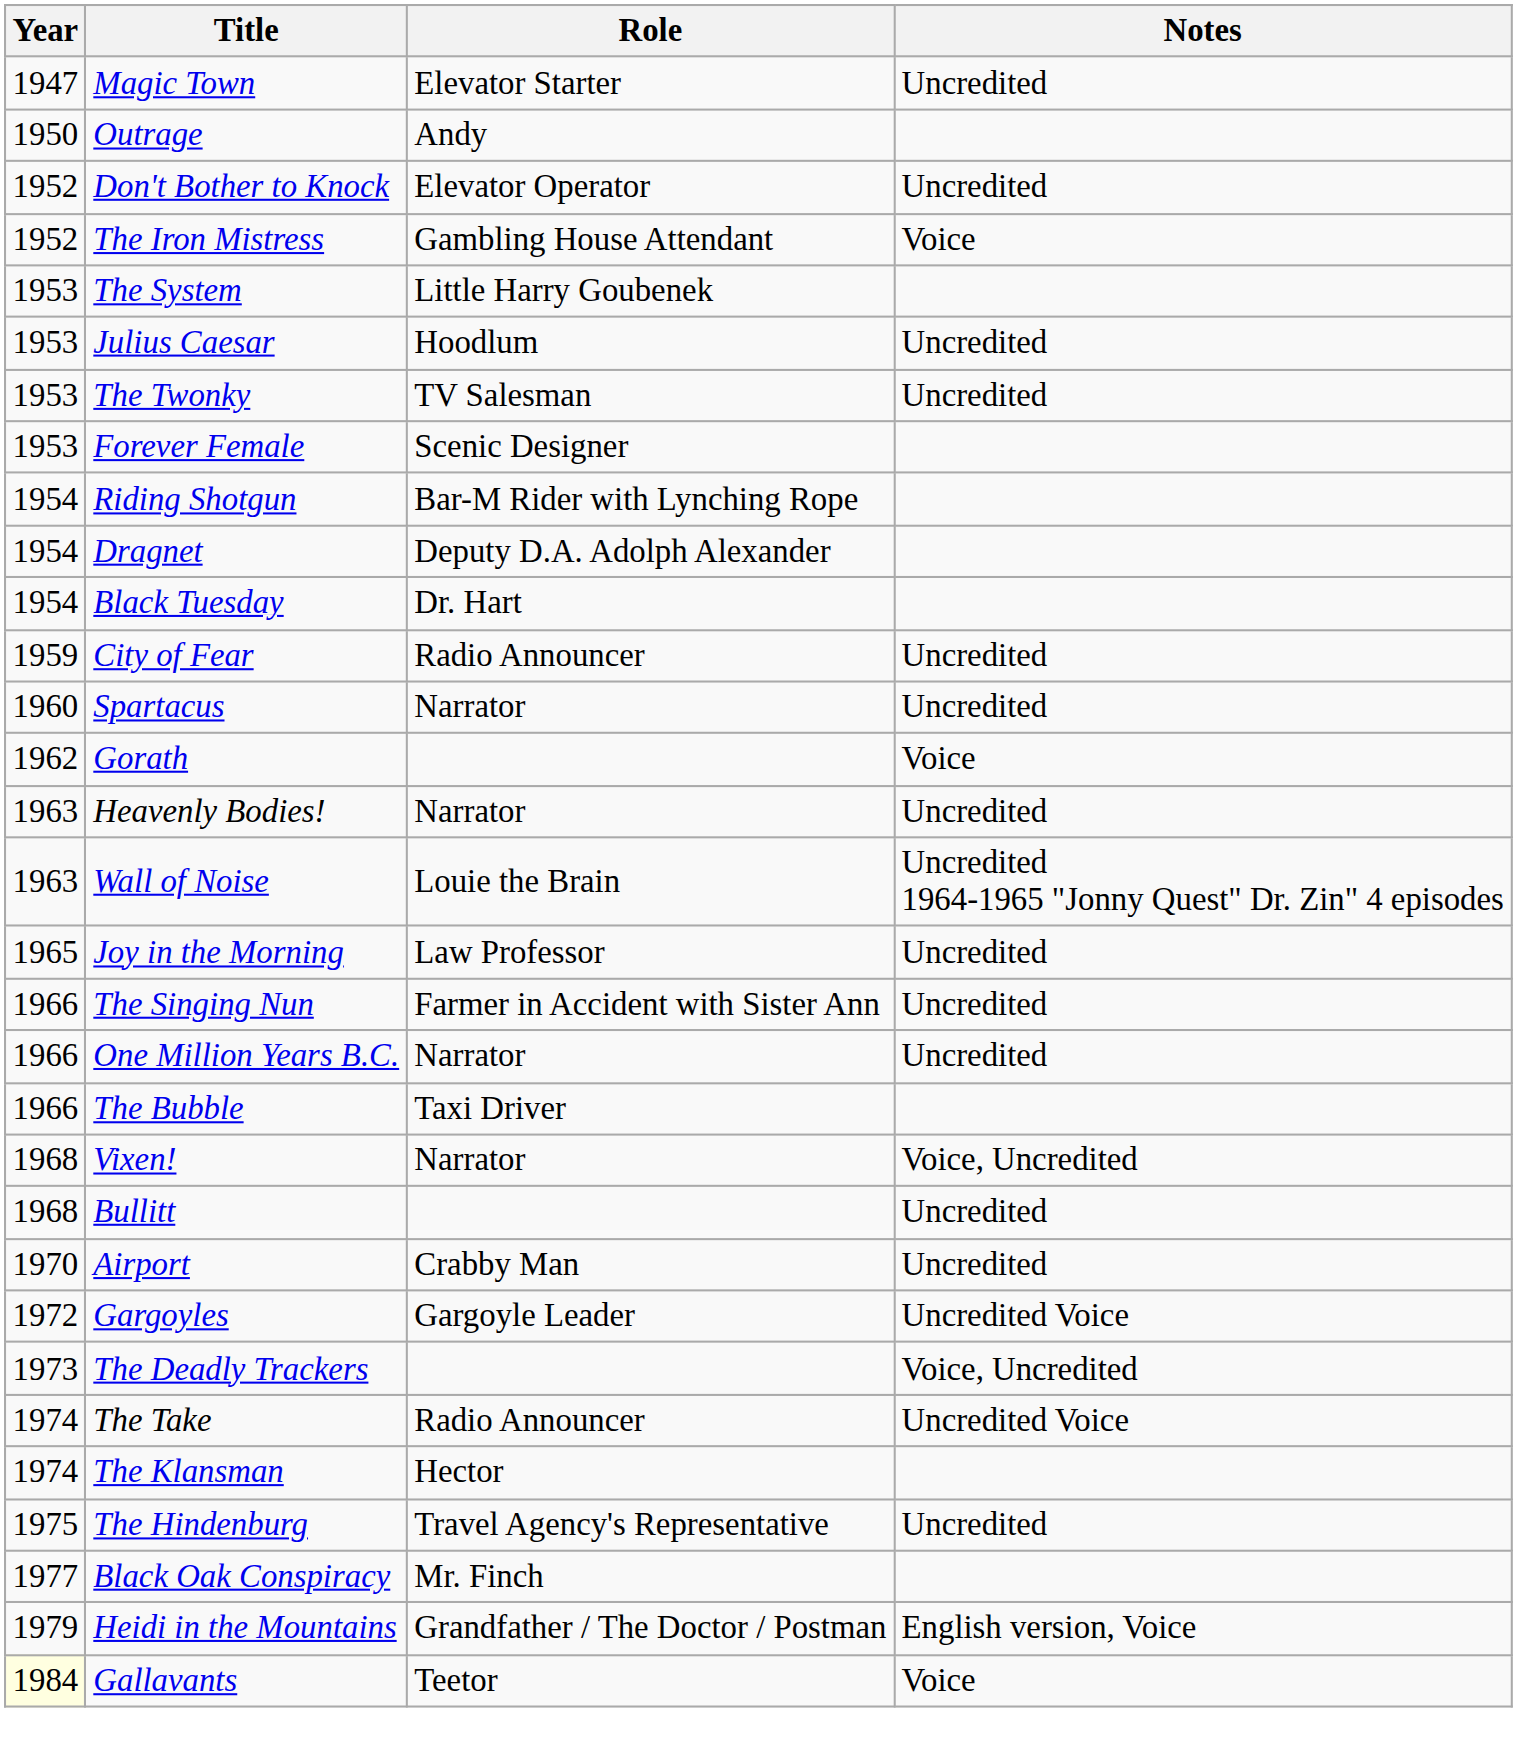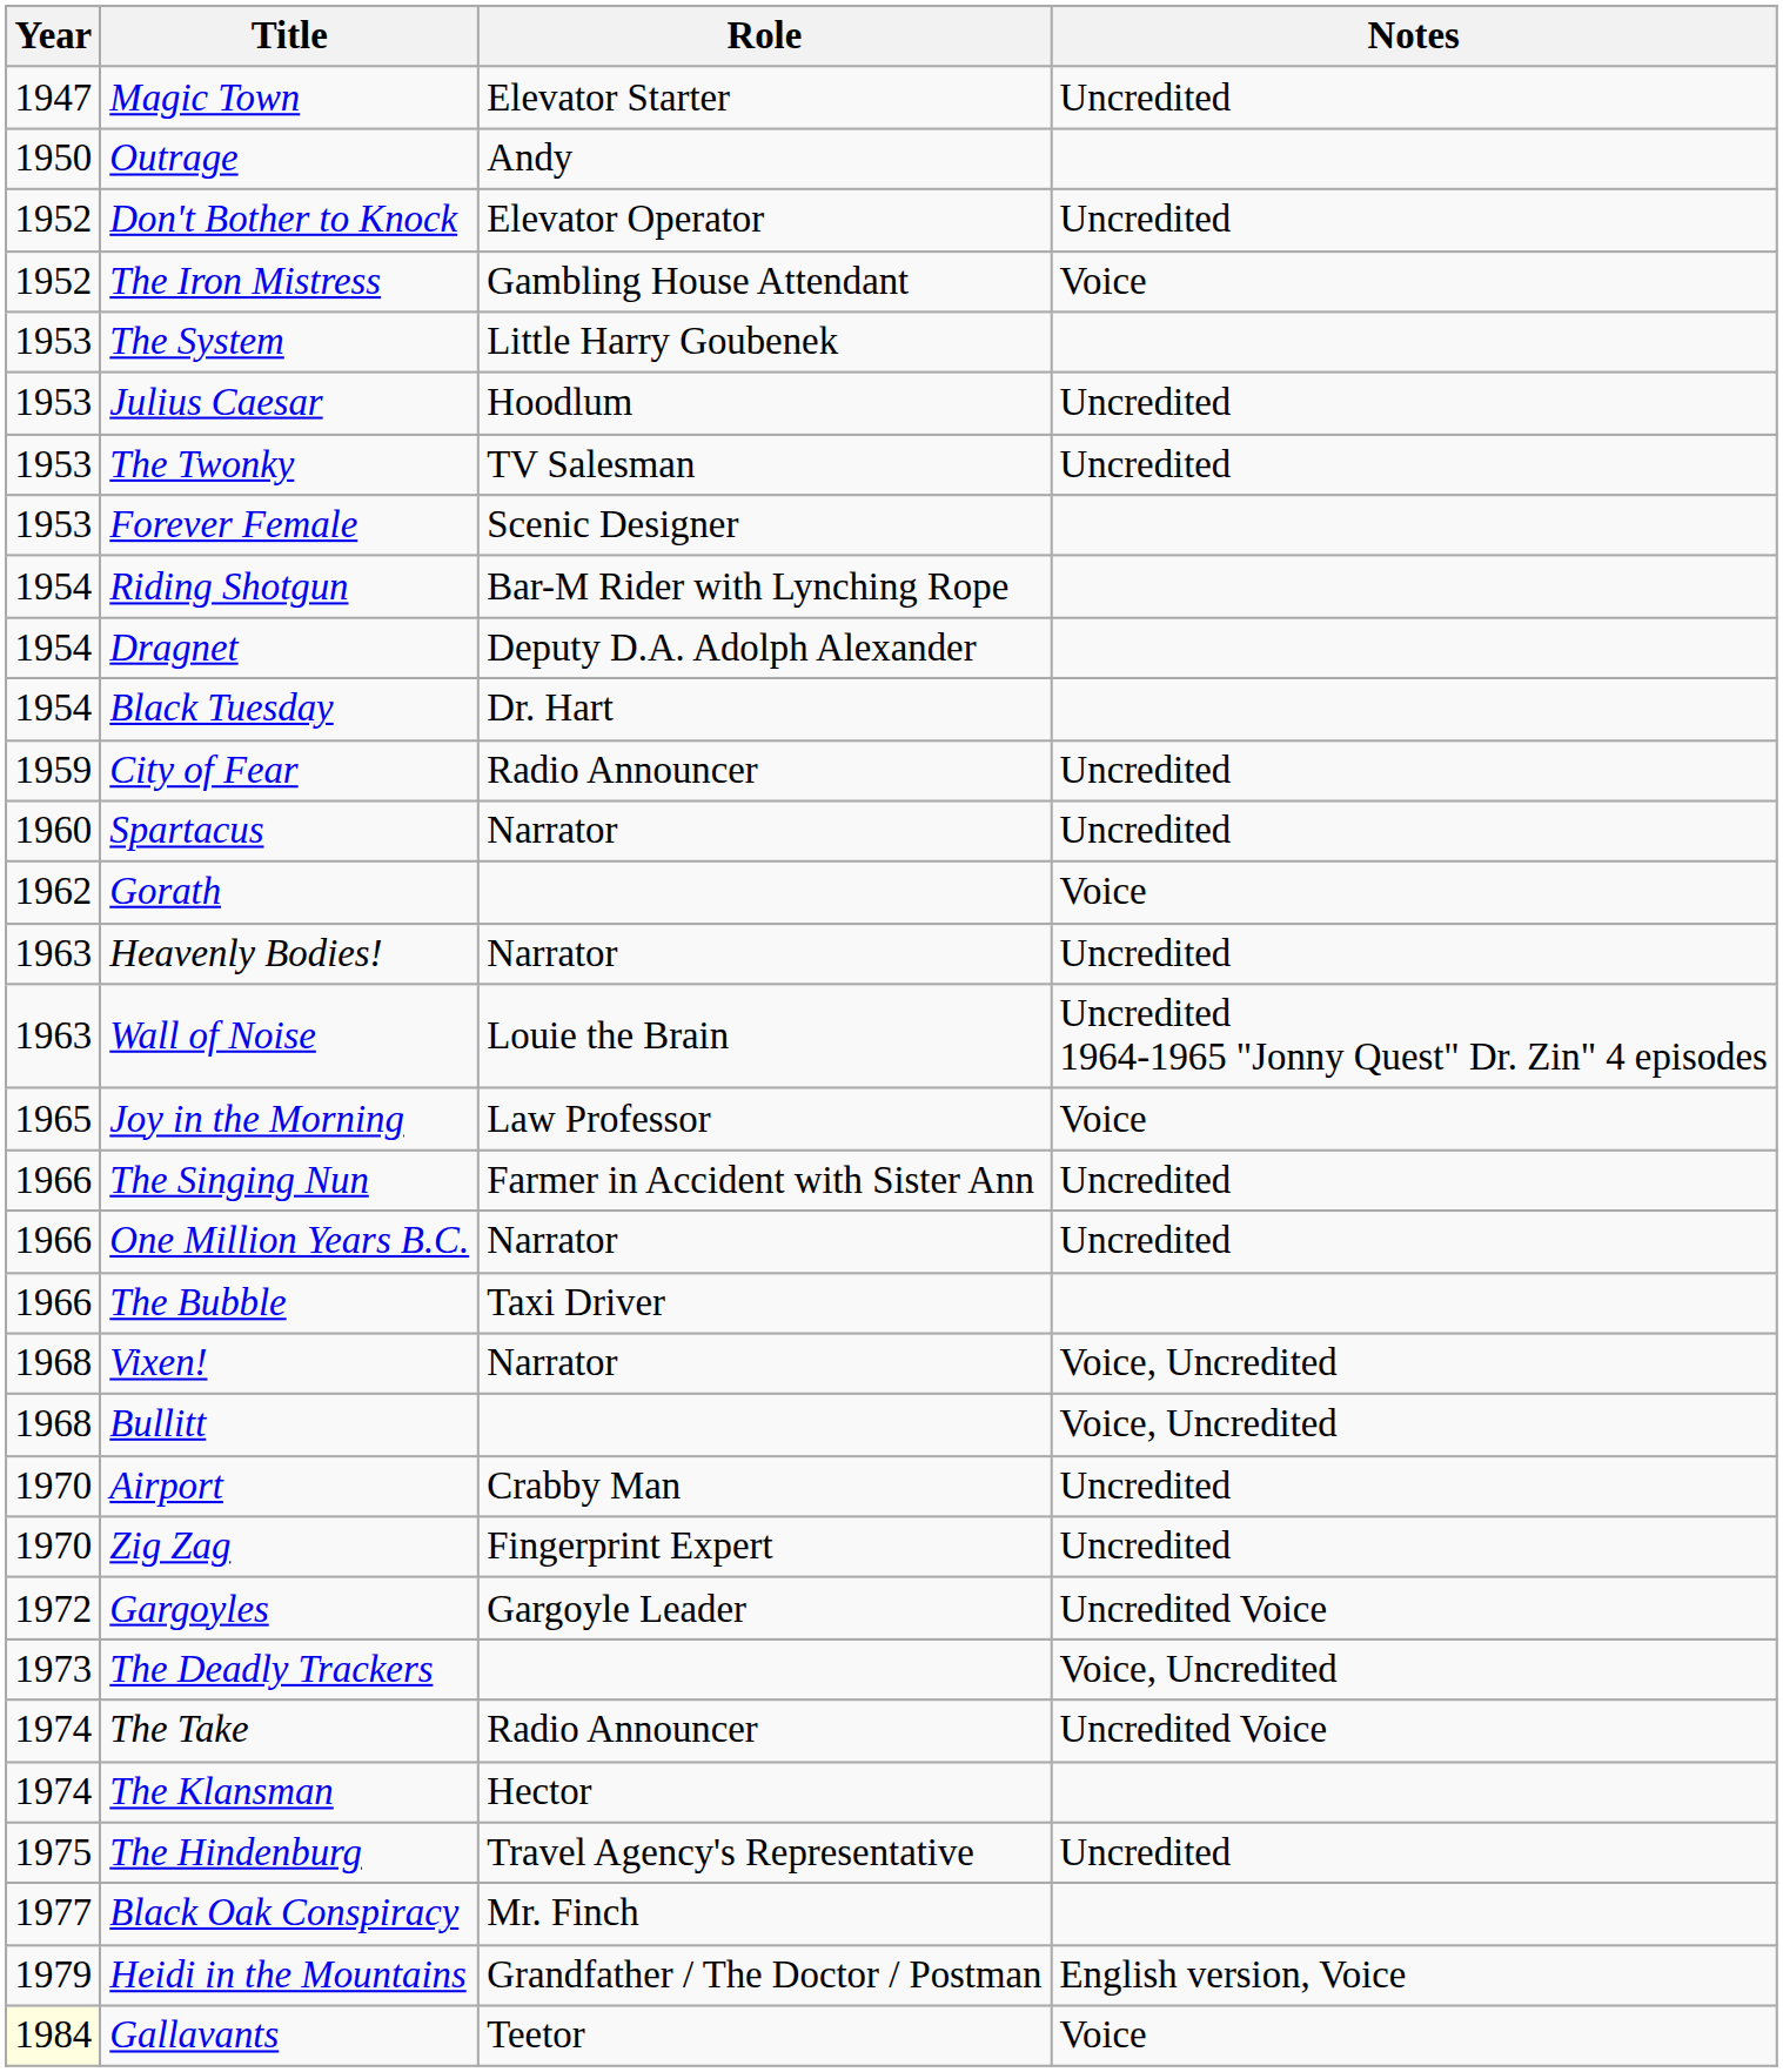 <table class="wikitable">
 <tr>
 <th>Year</th>
 <th>Title</th>
 <th>Role</th>
 <th>Notes</th>
 </tr>
 <tr>
 <td>1947</td>
 <td><em><a href='#'>Magic Town</a></em></td>
 <td>Elevator Starter</td>
 <td>Uncredited</td>
 </tr>
 <tr>
 <td>1950</td>
 <td><em><a href='#'>Outrage</a></em></td>
 <td>Andy</td>
 <td></td>
 </tr>
 <tr>
 <td>1952</td>
 <td><em><a href='#'>Don't Bother to Knock</a></em></td>
 <td>Elevator Operator</td>
 <td>Uncredited</td>
 </tr>
 <tr>
 <td>1952</td>
 <td><em><a href='#'>The Iron Mistress</a></em></td>
 <td>Gambling House Attendant</td>
 <td>Voice</td>
 </tr>
 <tr>
 <td>1953</td>
 <td><em><a href='#'>The System</a></em></td>
 <td>Little Harry Goubenek</td>
 <td></td>
 </tr>
 <tr>
 <td>1953</td>
 <td><em><a href='#'>Julius Caesar</a></em></td>
 <td>Hoodlum</td>
 <td>Uncredited</td>
 </tr>
 <tr>
 <td>1953</td>
 <td><em><a href='#'>The Twonky</a></em></td>
 <td>TV Salesman</td>
 <td>Uncredited</td>
 </tr>
 <tr>
 <td>1953</td>
 <td><em><a href='#'>Forever Female</a></em></td>
 <td>Scenic Designer</td>
 <td></td>
 </tr>
 <tr>
 <td>1954</td>
 <td><em><a href='#'>Riding Shotgun</a></em></td>
 <td>Bar-M Rider with Lynching Rope</td>
 <td></td>
 </tr>
 <tr>
 <td>1954</td>
 <td><em><a href='#'>Dragnet</a></em></td>
 <td>Deputy D.A. Adolph Alexander</td>
 <td></td>
 </tr>
 <tr>
 <td>1954</td>
 <td><em><a href='#'>Black Tuesday</a></em></td>
 <td>Dr. Hart</td>
 <td></td>
 </tr>
 <tr>
 <td>1959</td>
 <td><em><a href='#'>City of Fear</a></em></td>
 <td>Radio Announcer</td>
 <td>Uncredited</td>
 </tr>
 <tr>
 <td>1960</td>
 <td><em><a href='#'>Spartacus</a></em></td>
 <td>Narrator</td>
 <td>Uncredited</td>
 </tr>
 <tr>
 <td>1962</td>
 <td><em><a href='#'>Gorath</a></em></td>
 <td></td>
 <td>Voice</td>
 </tr>
 <tr>
 <td>1963</td>
 <td><em>Heavenly Bodies!</em></td>
 <td>Narrator</td>
 <td>Uncredited</td>
 </tr>
 <tr>
 <td>1963</td>
 <td><em><a href='#'>Wall of Noise</a></em></td>
 <td>Louie the Brain</td>
 <td>Uncredited<br>1964-1965 "Jonny Quest"  Dr. Zin" 4 episodes</td>
 </tr>
 <tr>
 <td>1965</td>
 <td><em><a href='#'>Joy in the Morning</a></em></td>
 <td>Law Professor</td>
-<td>Uncredited</td>
+<td>Voice</td>
 </tr>
 <tr>
 <td>1966</td>
 <td><em><a href='#'>The Singing Nun</a></em></td>
 <td>Farmer in Accident with Sister Ann</td>
 <td>Uncredited</td>
 </tr>
 <tr>
 <td>1966</td>
 <td><em><a href='#'>One Million Years B.C.</a></em></td>
 <td>Narrator</td>
 <td>Uncredited</td>
 </tr>
 <tr>
 <td>1966</td>
 <td><em><a href='#'>The Bubble</a></em></td>
 <td>Taxi Driver</td>
 <td></td>
 </tr>
 <tr>
 <td>1968</td>
 <td><em><a href='#'>Vixen!</a></em></td>
 <td>Narrator</td>
 <td>Voice, Uncredited</td>
 </tr>
 <tr>
 <td>1968</td>
 <td><em><a href='#'>Bullitt</a></em></td>
 <td></td>
-<td>Uncredited</td>
+<td>Voice, Uncredited</td>
 </tr>
 <tr>
 <td>1970</td>
 <td><em><a href='#'>Airport</a></em></td>
 <td>Crabby Man</td>
+<td>Uncredited</td>
+</tr>
+<tr>
+<td>1970</td>
+<td><em><a href='#'>Zig Zag</a></em></td>
+<td>Fingerprint Expert</td>
 <td>Uncredited</td>
 </tr>
 <tr>
 <td>1972</td>
 <td><em><a href='#'>Gargoyles</a></em></td>
 <td>Gargoyle Leader</td>
 <td>Uncredited Voice</td>
 </tr>
 <tr>
 <td>1973</td>
 <td><em><a href='#'>The Deadly Trackers</a></em></td>
 <td></td>
 <td>Voice, Uncredited</td>
 </tr>
 <tr>
 <td>1974</td>
 <td><em>The Take</em></td>
 <td>Radio Announcer</td>
 <td>Uncredited Voice</td>
 </tr>
 <tr>
 <td>1974</td>
 <td><em><a href='#'>The Klansman</a></em></td>
 <td>Hector</td>
 <td></td>
 </tr>
 <tr>
 <td>1975</td>
 <td><em><a href='#'>The Hindenburg</a></em></td>
 <td>Travel Agency's Representative</td>
 <td>Uncredited</td>
 </tr>
 <tr>
 <td>1977</td>
 <td><em><a href='#'>Black Oak Conspiracy</a></em></td>
 <td>Mr. Finch</td>
 <td></td>
 </tr>
 <tr>
 <td>1979</td>
 <td><em><a href='#'>Heidi in the Mountains</a></em></td>
 <td>Grandfather / The Doctor / Postman</td>
 <td>English version, Voice</td>
 </tr>
 <tr>
 <td style="background: lightyellow;">1984</td>
 <td><em><a href='#'>Gallavants</a></em></td>
 <td>Teetor</td>
 <td>Voice</td>
 </tr>
 </table>
